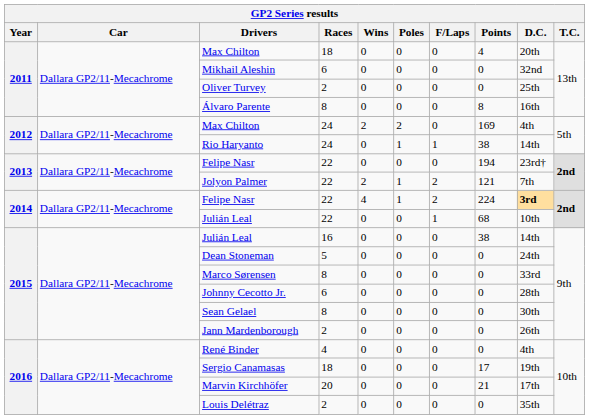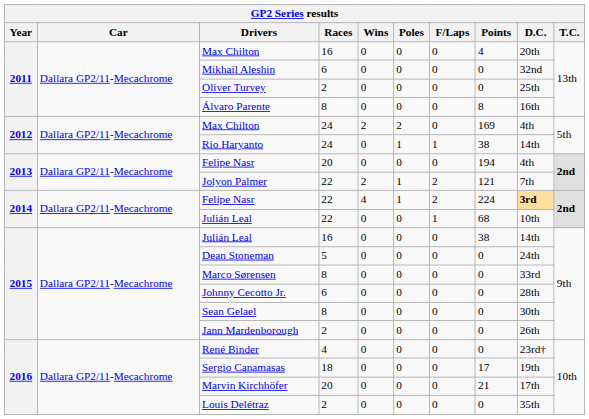 <table class="wikitable" style="font-size:85%; width:700px">
 <tr>
 <th colspan=10><a href='#'>GP2 Series</a> results</th>
 </tr>
 <tr>
 <th>Year</th>
 <th>Car</th>
 <th>Drivers</th>
 <th>Races</th>
 <th>Wins</th>
 <th>Poles</th>
 <th>F/Laps</th>
 <th>Points</th>
 <th>D.C.</th>
 <th>T.C.</th>
 </tr>
 <tr>
 <th rowspan=4><a href='#'>2011</a></th>
 <td rowspan=4><a href='#'>Dallara GP2/11</a>-<a href='#'>Mecachrome</a></td>
 <td> <a href='#'>Max Chilton</a></td>
-<td>18</td>
+<td>16</td>
 <td>0</td>
 <td>0</td>
 <td>0</td>
 <td>4</td>
 <td>20th</td>
 <td rowspan=4>13th</td>
 </tr>
 <tr>
 <td> <a href='#'>Mikhail Aleshin</a></td>
 <td>6</td>
 <td>0</td>
 <td>0</td>
 <td>0</td>
 <td>0</td>
 <td>32nd</td>
 </tr>
 <tr>
 <td> <a href='#'>Oliver Turvey</a></td>
 <td>2</td>
 <td>0</td>
 <td>0</td>
 <td>0</td>
 <td>0</td>
 <td>25th</td>
 </tr>
 <tr>
 <td> <a href='#'>Álvaro Parente</a></td>
 <td>8</td>
 <td>0</td>
 <td>0</td>
 <td>0</td>
 <td>8</td>
 <td>16th</td>
 </tr>
 <tr>
 <th rowspan=2><a href='#'>2012</a></th>
 <td rowspan=2><a href='#'>Dallara GP2/11</a>-<a href='#'>Mecachrome</a></td>
 <td> <a href='#'>Max Chilton</a></td>
 <td>24</td>
 <td>2</td>
 <td>2</td>
 <td>0</td>
 <td>169</td>
 <td>4th</td>
 <td rowspan=2>5th</td>
 </tr>
 <tr>
 <td> <a href='#'>Rio Haryanto</a></td>
 <td>24</td>
 <td>0</td>
 <td>1</td>
 <td>1</td>
 <td>38</td>
 <td>14th</td>
 </tr>
 <tr>
 <th rowspan=2><a href='#'>2013</a></th>
 <td rowspan=2><a href='#'>Dallara GP2/11</a>-<a href='#'>Mecachrome</a></td>
 <td> <a href='#'>Felipe Nasr</a></td>
-<td>22</td>
+<td>20</td>
 <td>0</td>
 <td>0</td>
 <td>0</td>
 <td>194</td>
-<td>23rd†</td>
+<td>4th</td>
 <td rowspan=2 style="background:#dfdfdf;"><strong>2nd</strong></td>
 </tr>
 <tr>
 <td> <a href='#'>Jolyon Palmer</a></td>
 <td>22</td>
 <td>2</td>
 <td>1</td>
 <td>2</td>
 <td>121</td>
 <td>7th</td>
 </tr>
 <tr>
 <th rowspan=2><a href='#'>2014</a></th>
 <td rowspan=2><a href='#'>Dallara GP2/11</a>-<a href='#'>Mecachrome</a></td>
 <td> <a href='#'>Felipe Nasr</a></td>
 <td>22</td>
 <td>4</td>
 <td>1</td>
 <td>2</td>
 <td>224</td>
 <td style="background:#ffdf9f;"><strong>3rd</strong></td>
 <td rowspan=2 style="background:#dfdfdf;"><strong>2nd</strong></td>
 </tr>
 <tr>
 <td> <a href='#'>Julián Leal</a></td>
 <td>22</td>
 <td>0</td>
 <td>0</td>
 <td>1</td>
 <td>68</td>
 <td>10th</td>
 </tr>
 <tr>
 <th rowspan=6><a href='#'>2015</a></th>
 <td rowspan=6><a href='#'>Dallara GP2/11</a>-<a href='#'>Mecachrome</a></td>
 <td> <a href='#'>Julián Leal</a></td>
 <td>16</td>
 <td>0</td>
 <td>0</td>
 <td>0</td>
 <td>38</td>
 <td>14th</td>
 <td rowspan=6>9th</td>
 </tr>
 <tr>
 <td> <a href='#'>Dean Stoneman</a></td>
 <td>5</td>
 <td>0</td>
 <td>0</td>
 <td>0</td>
 <td>0</td>
 <td>24th</td>
 </tr>
 <tr>
 <td> <a href='#'>Marco Sørensen</a></td>
 <td>8</td>
 <td>0</td>
 <td>0</td>
 <td>0</td>
 <td>0</td>
 <td>33rd</td>
 </tr>
 <tr>
 <td> <a href='#'>Johnny Cecotto Jr.</a></td>
 <td>6</td>
 <td>0</td>
 <td>0</td>
 <td>0</td>
 <td>0</td>
 <td>28th</td>
 </tr>
 <tr>
 <td> <a href='#'>Sean Gelael</a></td>
 <td>8</td>
 <td>0</td>
 <td>0</td>
 <td>0</td>
 <td>0</td>
 <td>30th</td>
 </tr>
 <tr>
 <td> <a href='#'>Jann Mardenborough</a></td>
 <td>2</td>
 <td>0</td>
 <td>0</td>
 <td>0</td>
 <td>0</td>
 <td>26th</td>
 </tr>
 <tr>
 <th rowspan=4><a href='#'>2016</a></th>
 <td rowspan=4><a href='#'>Dallara GP2/11</a>-<a href='#'>Mecachrome</a></td>
 <td> <a href='#'>René Binder</a></td>
 <td>4</td>
 <td>0</td>
 <td>0</td>
 <td>0</td>
 <td>0</td>
-<td>4th</td>
+<td>23rd†</td>
 <td rowspan=4>10th</td>
 </tr>
 <tr>
 <td> <a href='#'>Sergio Canamasas</a></td>
 <td>18</td>
 <td>0</td>
 <td>0</td>
 <td>0</td>
 <td>17</td>
 <td>19th</td>
 </tr>
 <tr>
 <td> <a href='#'>Marvin Kirchhöfer</a></td>
 <td>20</td>
 <td>0</td>
 <td>0</td>
 <td>0</td>
 <td>21</td>
 <td>17th</td>
 </tr>
 <tr>
 <td> <a href='#'>Louis Delétraz</a></td>
 <td>2</td>
 <td>0</td>
 <td>0</td>
 <td>0</td>
 <td>0</td>
 <td>35th</td>
 </tr>
 </table>
